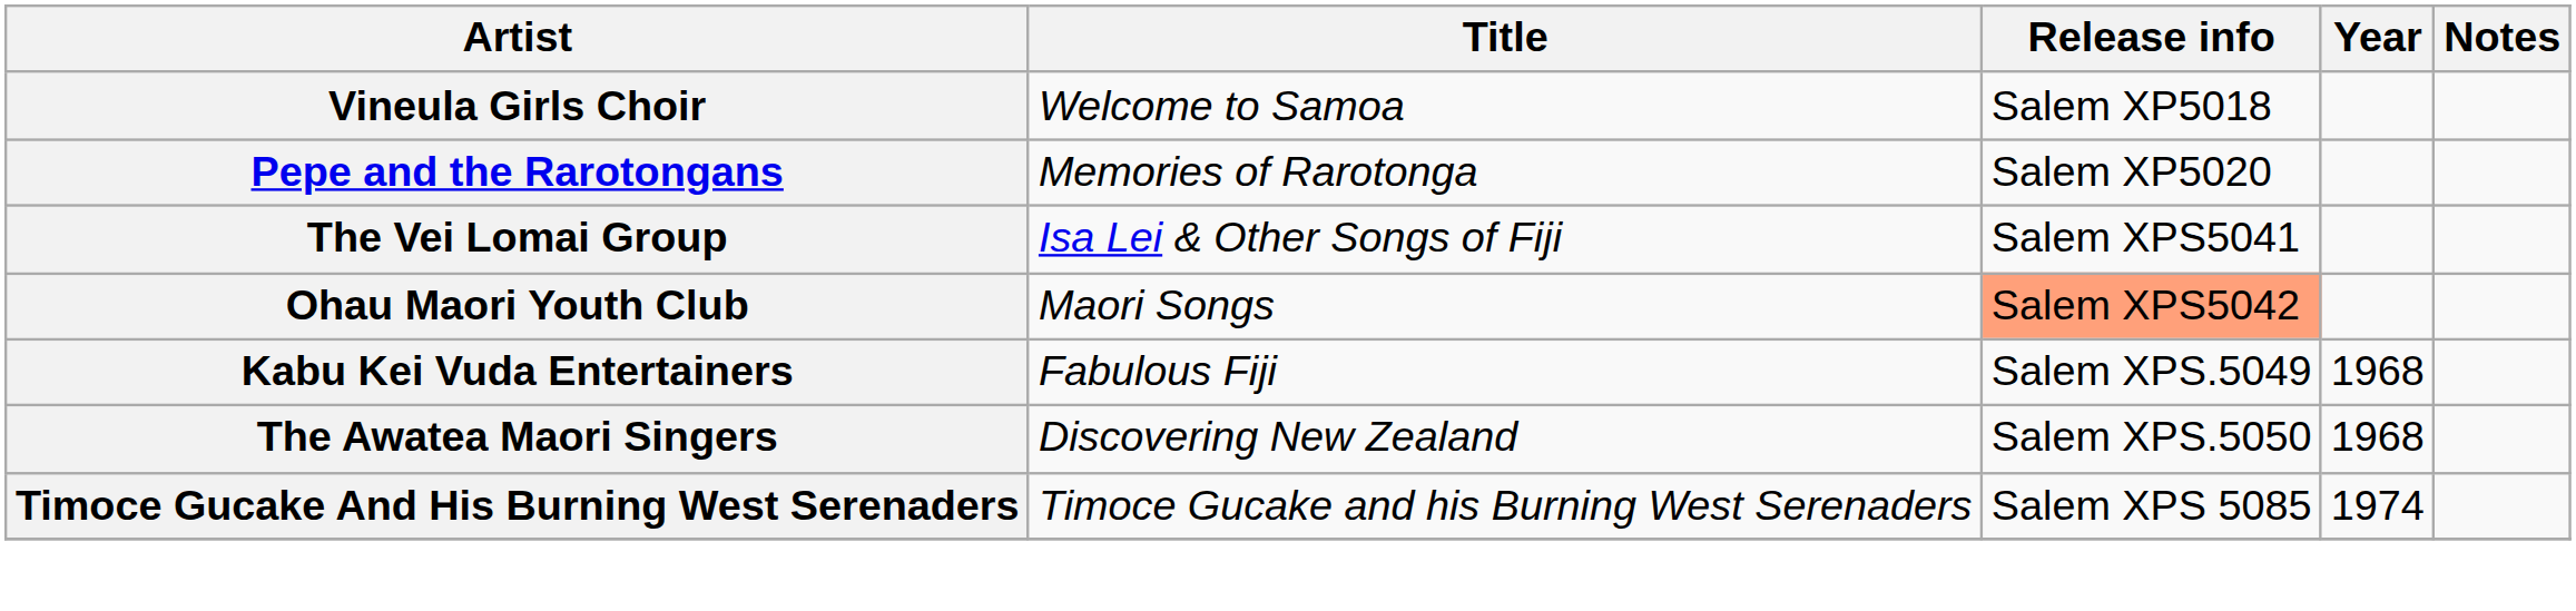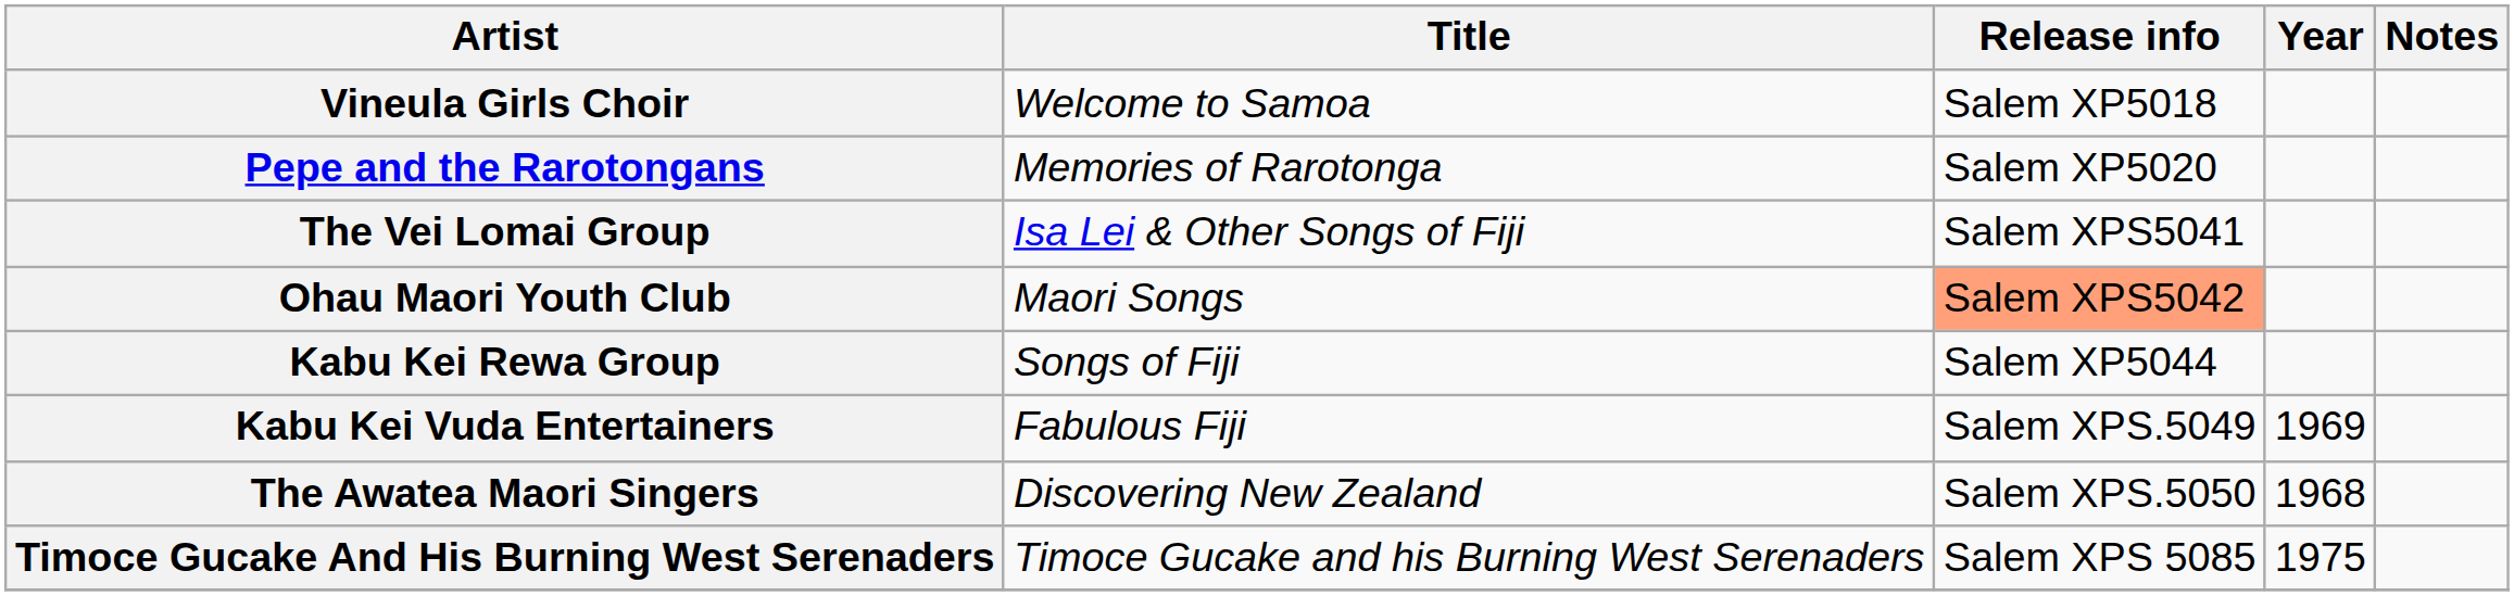 <table class="wikitable plainrowheaders sortable">
 <tr>
 <th scope="col">Artist</th>
 <th scope="col">Title</th>
 <th scope="col">Release info</th>
 <th scope="col">Year</th>
 <th scope="col" class="unsortable">Notes</th>
 </tr>
 <tr>
 <th scope="row">Vineula Girls Choir</th>
 <td><em>Welcome to Samoa</em></td>
 <td>Salem XP5018</td>
 <td></td>
 <td></td>
 </tr>
 <tr>
 <th scope="row"><a href='#'>Pepe and the Rarotongans</a></th>
 <td><em>Memories of Rarotonga</em></td>
 <td>Salem XP5020</td>
 <td></td>
 <td></td>
 </tr>
 <tr>
 <th scope="row">The Vei Lomai Group</th>
 <td><em><a href='#'>Isa Lei</a> & Other Songs of Fiji</em></td>
 <td>Salem XPS5041</td>
 <td></td>
 <td></td>
 </tr>
 <tr>
 <th scope="row">Ohau Maori Youth Club</th>
 <td><em>Maori Songs</em></td>
 <td style="background: lightsalmon;">Salem XPS5042</td>
 <td></td>
 <td></td>
 </tr>
 <tr>
+<th scope="row">Kabu Kei Rewa Group</th>
+<td><em>Songs of Fiji</em></td>
+<td>Salem XP5044</td>
+<td></td>
+<td></td>
+</tr>
+<tr>
 <th scope="row">Kabu Kei Vuda Entertainers</th>
 <td><em>Fabulous Fiji</em></td>
 <td>Salem  XPS.5049</td>
-<td>1968</td>
+<td>1969</td>
 <td></td>
 </tr>
 <tr>
 <th scope="row">The Awatea Maori Singers</th>
 <td><em>Discovering New Zealand</em></td>
 <td>Salem XPS.5050</td>
 <td>1968</td>
 <td></td>
 </tr>
 <tr>
 <th scope="row">Timoce Gucake And His Burning West Serenaders</th>
 <td><em>Timoce Gucake and his Burning West Serenaders </em></td>
 <td>Salem XPS 5085</td>
-<td>1974</td>
+<td>1975</td>
 <td></td>
 </tr>
 <tr>
 </tr>
 </table>
